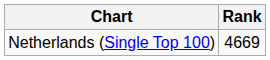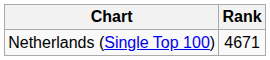 <table class="wikitable">
 <tr>
 <th align="left">Chart</th>
 <th style="text-align:center;">Rank</th>
 </tr>
 <tr>
 <td>Netherlands (<a href='#'>Single Top 100</a>)</td>
-<td align="center">4669</td>
+<td align="center">4671</td>
 </tr>
 </table>
